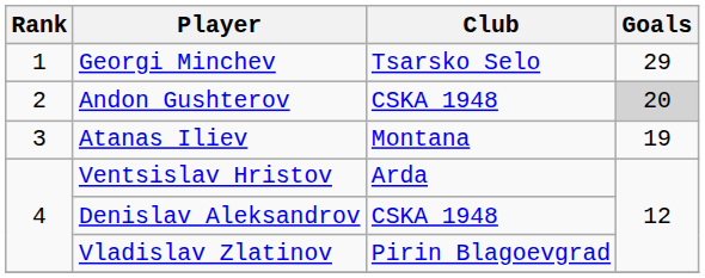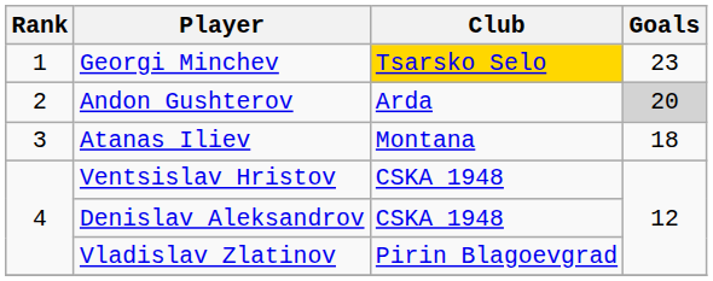 <table class="wikitable" style="text-align:center">
 <tr>
 <th>Rank</th>
 <th>Player</th>
 <th>Club</th>
 <th>Goals</th>
 </tr>
 <tr>
 <td rowspan=1>1</td>
 <td align="left"> <a href='#'>Georgi Minchev</a></td>
-<td align="left"><a href='#'>Tsarsko Selo</a></td>
-<td rowspan=1>29</td>
+<td align="left" style="background: gold;"><a href='#'>Tsarsko Selo</a></td>
+<td rowspan=1>23</td>
 </tr>
 <tr>
 <td rowspan=1>2</td>
 <td align="left"> <a href='#'>Andon Gushterov</a></td>
-<td align="left"><a href='#'>CSKA 1948</a></td>
+<td align="left"><a href='#'>Arda</a></td>
 <td rowspan=1 style="background: lightgrey;">20</td>
 </tr>
 <tr>
 <td rowspan=1>3</td>
 <td align="left"> <a href='#'>Atanas Iliev</a></td>
 <td align="left"><a href='#'>Montana</a></td>
-<td rowspan=1>19</td>
+<td rowspan=1>18</td>
 </tr>
 <tr>
 <td rowspan=3>4</td>
 <td align="left"> <a href='#'>Ventsislav Hristov</a></td>
-<td align="left"><a href='#'>Arda</a></td>
+<td align="left"><a href='#'>CSKA 1948</a></td>
 <td rowspan=3>12</td>
 </tr>
 <tr>
 <td align="left"> <a href='#'>Denislav Aleksandrov</a></td>
 <td align="left"><a href='#'>CSKA 1948</a></td>
 </tr>
 <tr>
 <td align="left"> <a href='#'>Vladislav Zlatinov</a></td>
 <td align="left"><a href='#'>Pirin Blagoevgrad</a></td>
 </tr>
 <tr>
 </tr>
 </table>
